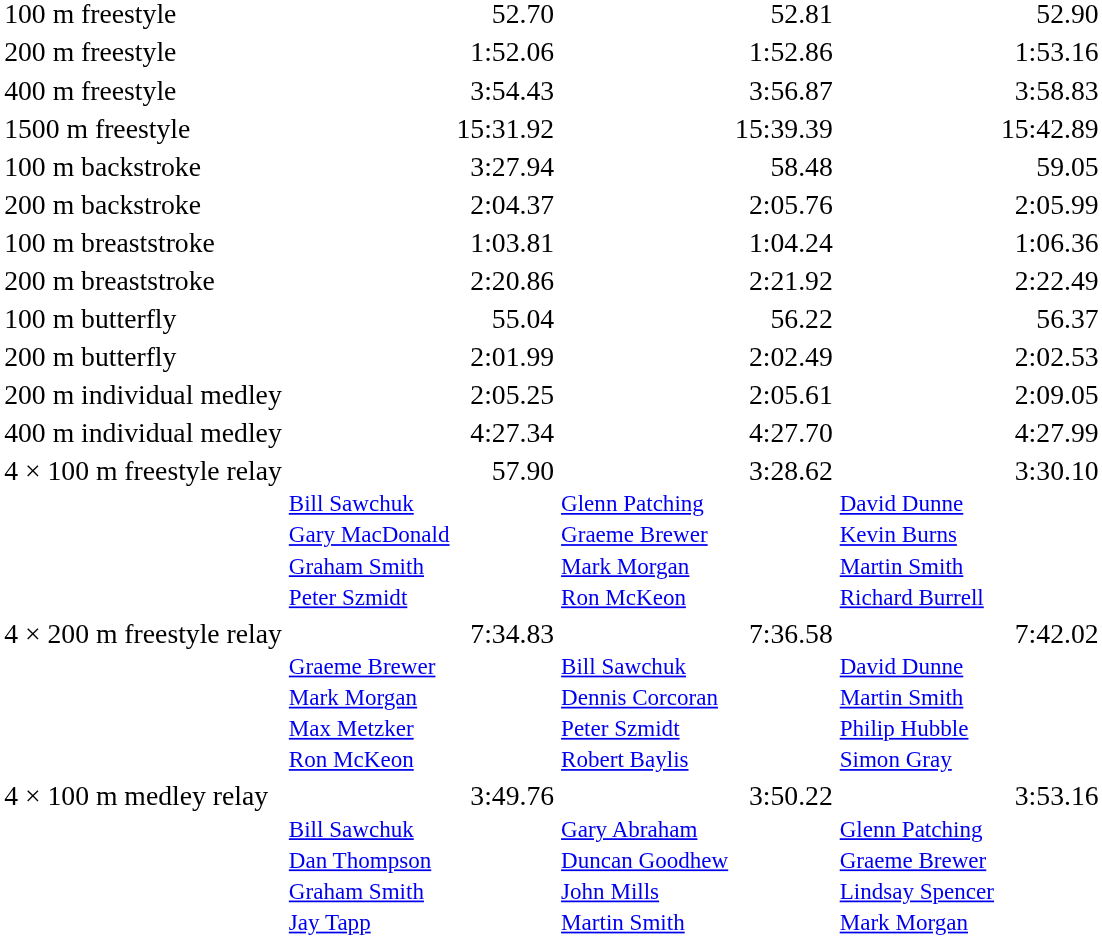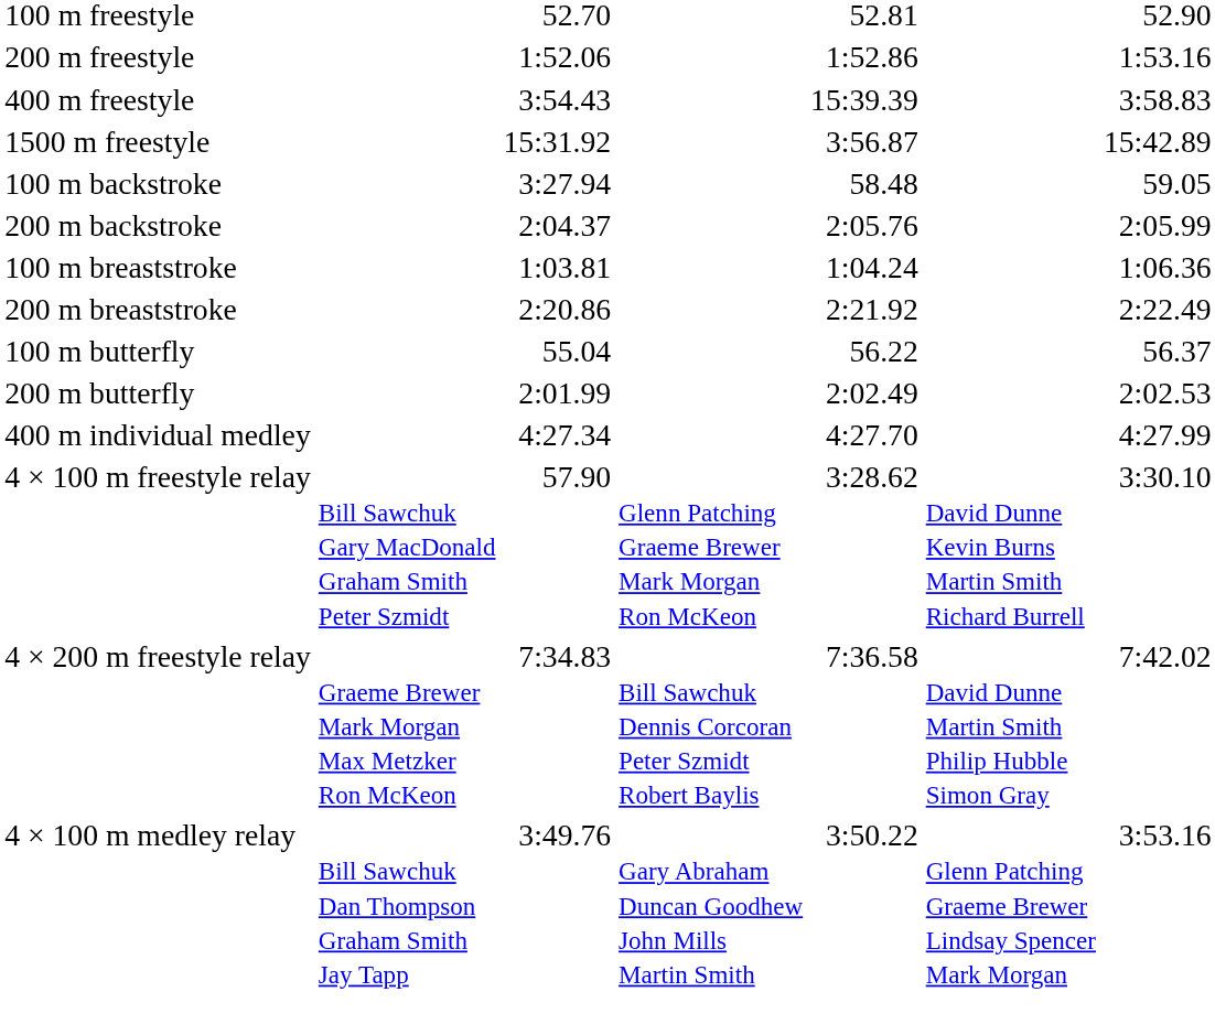 <table>
 <tr valign=top>
 <td>100 m freestyle</td>
 <td></td>
 <td align=right>52.70</td>
 <td></td>
 <td align=right>52.81</td>
 <td></td>
 <td align=right>52.90</td>
 </tr>
 <tr valign=top>
 <td>200 m freestyle</td>
 <td></td>
 <td align=right>1:52.06</td>
 <td></td>
 <td align=right>1:52.86</td>
 <td></td>
 <td align=right>1:53.16</td>
 </tr>
 <tr valign=top>
 <td>400 m freestyle</td>
 <td></td>
 <td align=right>3:54.43</td>
 <td></td>
-<td align=right>3:56.87</td>
+<td align=right>15:39.39</td>
 <td></td>
 <td align=right>3:58.83</td>
 </tr>
 <tr valign=top>
 <td>1500 m freestyle</td>
 <td></td>
 <td align=right>15:31.92</td>
 <td></td>
-<td align=right>15:39.39</td>
+<td align=right>3:56.87</td>
 <td></td>
 <td align=right>15:42.89</td>
 </tr>
 <tr valign=top>
 <td>100 m backstroke</td>
 <td></td>
 <td align=right>3:27.94</td>
 <td></td>
 <td align=right>58.48</td>
 <td></td>
 <td align=right>59.05</td>
 </tr>
 <tr valign=top>
 <td>200 m backstroke</td>
 <td></td>
 <td align=right>2:04.37</td>
 <td></td>
 <td align=right>2:05.76</td>
 <td></td>
 <td align=right>2:05.99</td>
 </tr>
 <tr valign=top>
 <td>100 m breaststroke</td>
 <td></td>
 <td align=right>1:03.81</td>
 <td></td>
 <td align=right>1:04.24</td>
 <td></td>
 <td align=right>1:06.36</td>
 </tr>
 <tr valign=top>
 <td>200 m breaststroke</td>
 <td></td>
 <td align=right>2:20.86</td>
 <td></td>
 <td align=right>2:21.92</td>
 <td></td>
 <td align=right>2:22.49</td>
 </tr>
 <tr valign=top>
 <td>100 m butterfly</td>
 <td></td>
 <td align=right>55.04</td>
 <td></td>
 <td align=right>56.22</td>
 <td></td>
 <td align=right>56.37</td>
 </tr>
 <tr valign=top>
 <td>200 m butterfly</td>
 <td></td>
 <td align=right>2:01.99</td>
 <td></td>
 <td align=right>2:02.49</td>
 <td></td>
 <td align=right>2:02.53</td>
 </tr>
 <tr valign=top>
-<td>200 m individual medley</td>
-<td></td>
-<td align=right>2:05.25</td>
-<td></td>
-<td align=right>2:05.61</td>
-<td></td>
-<td align=right>2:09.05</td>
-</tr>
-<tr valign=top>
 <td>400 m individual medley</td>
 <td></td>
 <td align=right>4:27.34</td>
 <td></td>
 <td align=right>4:27.70</td>
 <td></td>
 <td align=right>4:27.99</td>
 </tr>
 <tr valign=top>
 <td>4 × 100 m freestyle relay</td>
 <td><br><small><a href='#'>Bill Sawchuk</a><br><a href='#'>Gary MacDonald</a><br><a href='#'>Graham Smith</a><br><a href='#'>Peter Szmidt</a></small></td>
 <td align=right>57.90</td>
 <td><br><small><a href='#'>Glenn Patching</a><br><a href='#'>Graeme Brewer</a><br><a href='#'>Mark Morgan</a><br><a href='#'>Ron McKeon</a></small></td>
 <td align=right>3:28.62</td>
 <td><br><small><a href='#'>David Dunne</a><br><a href='#'>Kevin Burns</a><br><a href='#'>Martin Smith</a><br><a href='#'>Richard Burrell</a></small></td>
 <td align=right>3:30.10</td>
 </tr>
 <tr valign=top>
 <td>4 × 200 m freestyle relay</td>
 <td><br><small><a href='#'>Graeme Brewer</a><br><a href='#'>Mark Morgan</a><br><a href='#'>Max Metzker</a><br><a href='#'>Ron McKeon</a></small></td>
 <td align=right>7:34.83</td>
 <td><br><small><a href='#'>Bill Sawchuk</a><br><a href='#'>Dennis Corcoran</a><br><a href='#'>Peter Szmidt</a><br><a href='#'>Robert Baylis</a></small></td>
 <td align=right>7:36.58</td>
 <td><br><small><a href='#'>David Dunne</a><br><a href='#'>Martin Smith</a><br><a href='#'>Philip Hubble</a><br><a href='#'>Simon Gray</a></small></td>
 <td align=right>7:42.02</td>
 </tr>
 <tr valign=top>
 <td>4 × 100 m medley relay</td>
 <td><br><small><a href='#'>Bill Sawchuk</a><br><a href='#'>Dan Thompson</a><br><a href='#'>Graham Smith</a><br><a href='#'>Jay Tapp</a></small></td>
 <td align=right>3:49.76</td>
 <td><br><small><a href='#'>Gary Abraham</a><br><a href='#'>Duncan Goodhew</a><br><a href='#'>John Mills</a><br><a href='#'>Martin Smith</a></small></td>
 <td align=right>3:50.22</td>
 <td><br><small><a href='#'>Glenn Patching</a><br><a href='#'>Graeme Brewer</a><br><a href='#'>Lindsay Spencer</a><br><a href='#'>Mark Morgan</a></small></td>
 <td align=right>3:53.16</td>
 </tr>
 </table>
